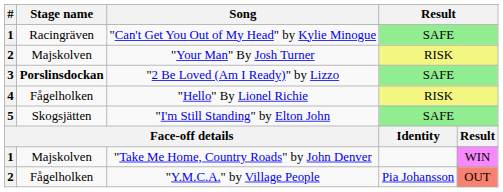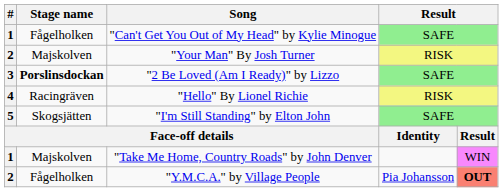 <table class="wikitable plainrowheaders" style="text-align: center;">
 <tr>
 <th>#</th>
 <th>Stage name</th>
 <th>Song</th>
 <th colspan=2>Result</th>
 </tr>
 <tr>
 <th>1</th>
-<td>Racingräven</td>
+<td>Fågelholken</td>
 <td>"<a href='#'>Can't Get You Out of My Head</a>" by <a href='#'>Kylie Minogue</a></td>
 <td colspan=2 bgcolor=lightgreen>SAFE</td>
 </tr>
 <tr>
 <th>2</th>
 <td>Majskolven</td>
 <td>"<a href='#'>Your Man</a>" By <a href='#'>Josh Turner</a></td>
 <td colspan=2 bgcolor="#F3F781">RISK</td>
 </tr>
 <tr>
 <th>3</th>
 <td><strong>Porslinsdockan</strong></td>
 <td>"<a href='#'>2 Be Loved (Am I Ready)</a>" by <a href='#'>Lizzo</a></td>
 <td colspan=2 bgcolor=lightgreen>SAFE</td>
 </tr>
 <tr>
 <th>4</th>
-<td>Fågelholken</td>
+<td>Racingräven</td>
 <td>"<a href='#'>Hello</a>" By <a href='#'>Lionel Richie</a></td>
 <td colspan=2 bgcolor="#F3F781">RISK</td>
 </tr>
 <tr>
 <th>5</th>
 <td>Skogsjätten</td>
 <td>"<a href='#'>I'm Still Standing</a>" by <a href='#'>Elton John</a></td>
 <td colspan=2 bgcolor=lightgreen>SAFE</td>
 </tr>
 <tr>
 <th colspan="3">Face-off details</th>
 <th>Identity</th>
 <th>Result</th>
 </tr>
 <tr>
 <th>1</th>
 <td>Majskolven</td>
 <td>"<a href='#'>Take Me Home, Country Roads</a>" by <a href='#'>John Denver</a></td>
 <td></td>
 <td bgcolor="#F888FD">WIN</td>
 </tr>
 <tr>
 <th>2</th>
 <td>Fågelholken</td>
 <td>"<a href='#'>Y.M.C.A.</a>" by <a href='#'>Village People</a></td>
 <td><a href='#'>Pia Johansson</a></td>
-<td bgcolor=salmon>OUT</td>
+<td bgcolor=salmon><strong>OUT</strong></td>
 </tr>
 </table>
